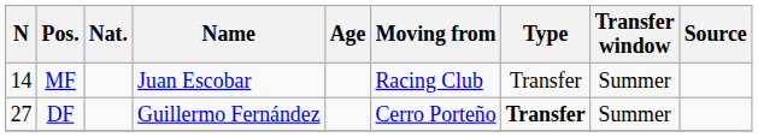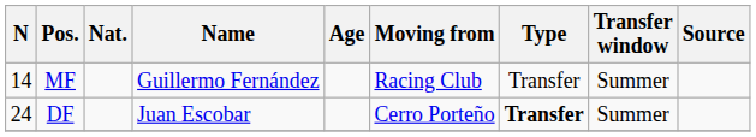 <table class="wikitable sortable" style="text-align:center">
 <tr>
 <th>N</th>
 <th>Pos.</th>
 <th>Nat.</th>
 <th>Name</th>
 <th>Age</th>
 <th>Moving from</th>
 <th>Type</th>
 <th>Transfer<br>window</th>
 <th>Source</th>
 </tr>
 <tr>
 <td>14</td>
 <td><a href='#'>MF</a></td>
 <td></td>
-<td align=left><a href='#'>Juan Escobar</a></td>
+<td align=left><a href='#'>Guillermo Fernández</a></td>
 <td></td>
 <td align=left> <a href='#'>Racing Club</a></td>
 <td>Transfer</td>
 <td>Summer</td>
 <td></td>
 </tr>
 <tr>
-<td>27</td>
+<td>24</td>
 <td><a href='#'>DF</a></td>
 <td></td>
-<td align=left><a href='#'>Guillermo Fernández</a></td>
+<td align=left><a href='#'>Juan Escobar</a></td>
 <td></td>
 <td align=left> <a href='#'>Cerro Porteño</a></td>
 <td><strong>Transfer</strong></td>
 <td>Summer</td>
 <td></td>
 </tr>
 <tr>
 </tr>
 </table>
